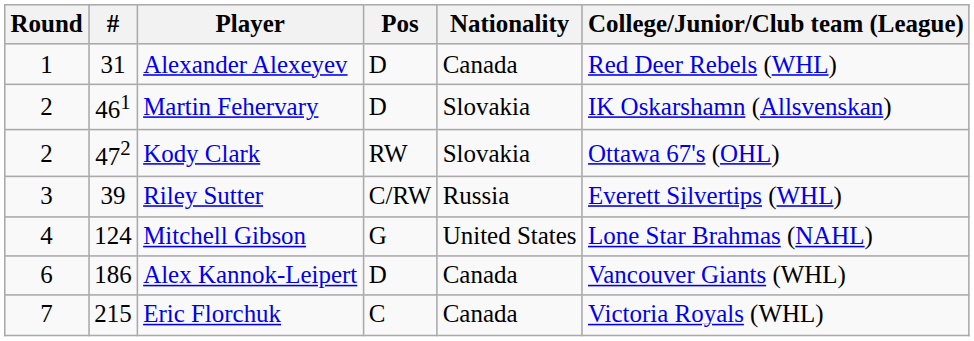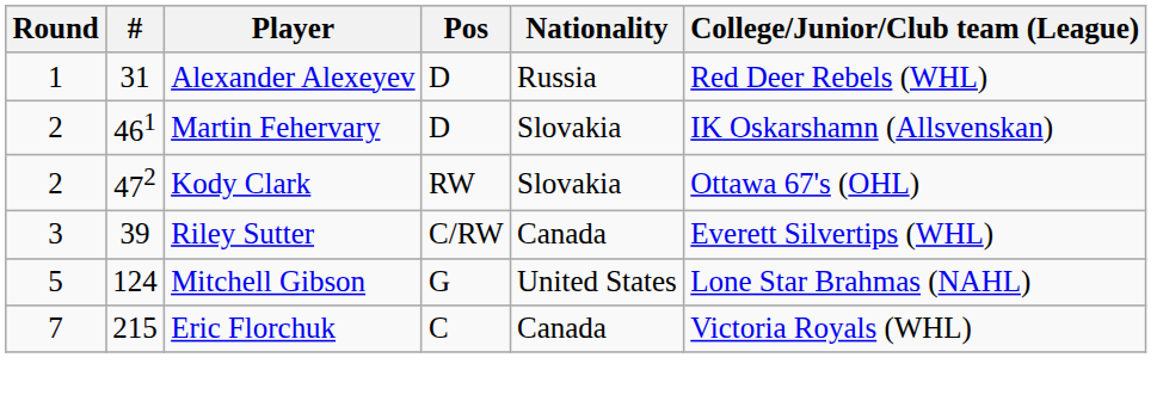 <table class="wikitable">
 <tr>
 <th>Round</th>
 <th>#</th>
 <th>Player</th>
 <th>Pos</th>
 <th>Nationality</th>
 <th>College/Junior/Club team (League)</th>
 </tr>
 <tr>
 <td style="text-align:center;">1</td>
 <td style="text-align:center;">31</td>
 <td><a href='#'>Alexander Alexeyev</a></td>
 <td>D</td>
-<td> Canada</td>
+<td> Russia</td>
 <td><a href='#'>Red Deer Rebels</a> (<a href='#'>WHL</a>)</td>
 </tr>
 <tr>
 <td style="text-align:center;">2</td>
 <td style="text-align:center;">46<sup>1</sup></td>
 <td><a href='#'>Martin Fehervary</a></td>
 <td>D</td>
 <td> Slovakia</td>
 <td><a href='#'>IK Oskarshamn</a> (<a href='#'>Allsvenskan</a>)</td>
 </tr>
 <tr>
 <td style="text-align:center;">2</td>
 <td style="text-align:center;">47<sup>2</sup></td>
 <td><a href='#'>Kody Clark</a></td>
 <td>RW</td>
 <td> Slovakia</td>
 <td><a href='#'>Ottawa 67's</a> (<a href='#'>OHL</a>)</td>
 </tr>
 <tr>
 <td style="text-align:center;">3</td>
 <td style="text-align:center;">39</td>
 <td><a href='#'>Riley Sutter</a></td>
 <td>C/RW</td>
-<td> Russia</td>
+<td> Canada</td>
 <td><a href='#'>Everett Silvertips</a> (<a href='#'>WHL</a>)</td>
 </tr>
 <tr>
-<td style="text-align:center;">4</td>
+<td style="text-align:center;">5</td>
 <td style="text-align:center;">124</td>
 <td><a href='#'>Mitchell Gibson</a></td>
 <td>G</td>
 <td> United States</td>
 <td><a href='#'>Lone Star Brahmas</a> (<a href='#'>NAHL</a>)</td>
-</tr>
-<tr>
-<td style="text-align:center;">6</td>
-<td style="text-align:center;">186</td>
-<td><a href='#'>Alex Kannok-Leipert</a></td>
-<td>D</td>
-<td> Canada</td>
-<td><a href='#'>Vancouver Giants</a> (WHL)</td>
 </tr>
 <tr>
 <td style="text-align:center;">7</td>
 <td style="text-align:center;">215</td>
 <td><a href='#'>Eric Florchuk</a></td>
 <td>C</td>
 <td> Canada</td>
 <td><a href='#'>Victoria Royals</a> (WHL)</td>
 </tr>
 </table>
